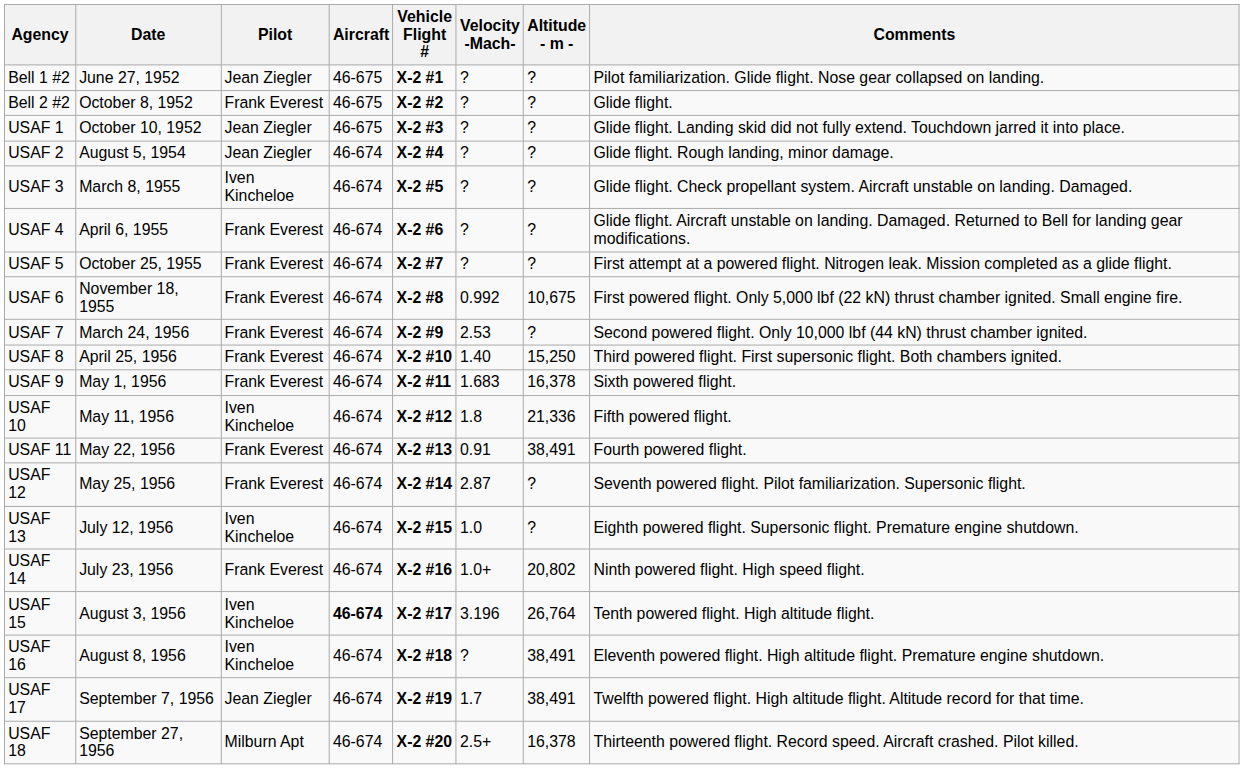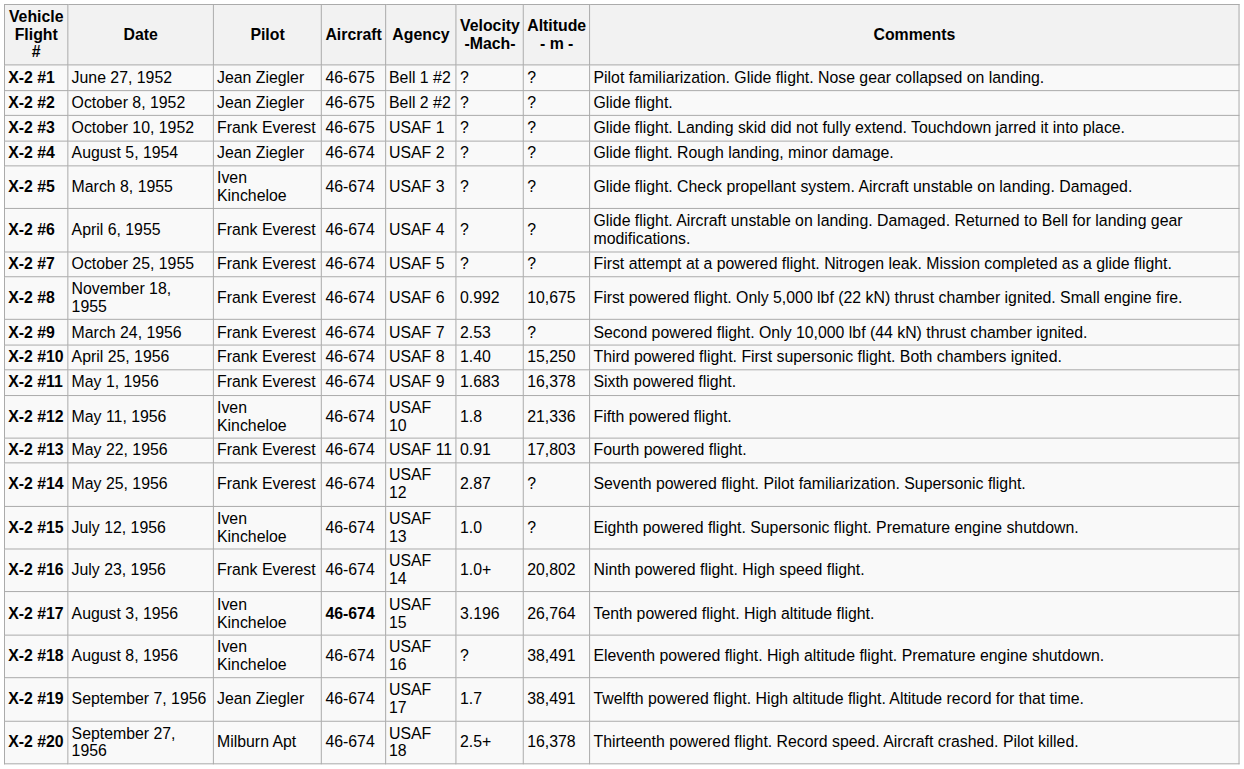 <table class="wikitable">
 <tr>
-<th>Agency</th>
+<th>Vehicle<br>Flight #</th>
 <th>Date</th>
 <th>Pilot</th>
 <th>Aircraft</th>
-<th>Vehicle<br>Flight #</th>
+<th>Agency</th>
 <th>Velocity<br>-Mach-</th>
 <th>Altitude<br>- m -</th>
 <th>Comments</th>
 </tr>
 <tr>
-<td>Bell 1 #2</td>
+<td><strong>X-2 #1</strong></td>
 <td>June 27, 1952</td>
 <td>Jean Ziegler</td>
 <td>46-675</td>
-<td><strong>X-2 #1</strong></td>
+<td>Bell 1 #2</td>
 <td>?</td>
 <td>?</td>
 <td>Pilot familiarization. Glide flight. Nose gear collapsed on landing.</td>
 </tr>
 <tr>
+<td><strong>X-2 #2</strong></td>
+<td>October 8, 1952</td>
+<td>Jean Ziegler</td>
+<td>46-675</td>
 <td>Bell 2 #2</td>
-<td>October 8, 1952</td>
-<td>Frank Everest</td>
-<td>46-675</td>
-<td><strong>X-2 #2</strong></td>
 <td>?</td>
 <td>?</td>
 <td>Glide flight.</td>
 </tr>
 <tr>
+<td><strong>X-2 #3</strong></td>
+<td>October 10, 1952</td>
+<td>Frank Everest</td>
+<td>46-675</td>
 <td>USAF 1</td>
-<td>October 10, 1952</td>
-<td>Jean Ziegler</td>
-<td>46-675</td>
-<td><strong>X-2 #3</strong></td>
 <td>?</td>
 <td>?</td>
 <td>Glide flight. Landing skid did not fully extend. Touchdown jarred it into place.</td>
 </tr>
 <tr>
-<td>USAF 2</td>
+<td><strong>X-2 #4</strong></td>
 <td>August 5, 1954</td>
 <td>Jean Ziegler</td>
 <td>46-674</td>
-<td><strong>X-2 #4</strong></td>
+<td>USAF 2</td>
 <td>?</td>
 <td>?</td>
 <td>Glide flight. Rough landing, minor damage.</td>
 </tr>
 <tr>
-<td>USAF 3</td>
+<td><strong>X-2 #5</strong></td>
 <td>March 8, 1955</td>
 <td>Iven Kincheloe</td>
 <td>46-674</td>
-<td><strong>X-2 #5</strong></td>
+<td>USAF 3</td>
 <td>?</td>
 <td>?</td>
 <td>Glide flight. Check propellant system. Aircraft unstable on landing. Damaged.</td>
 </tr>
 <tr>
-<td>USAF 4</td>
+<td><strong>X-2 #6</strong></td>
 <td>April 6, 1955</td>
 <td>Frank Everest</td>
 <td>46-674</td>
-<td><strong>X-2 #6</strong></td>
+<td>USAF 4</td>
 <td>?</td>
 <td>?</td>
 <td>Glide flight. Aircraft unstable on landing. Damaged. Returned to Bell for landing gear modifications.</td>
 </tr>
 <tr>
-<td>USAF 5</td>
+<td><strong>X-2 #7</strong></td>
 <td>October 25, 1955</td>
 <td>Frank Everest</td>
 <td>46-674</td>
-<td><strong>X-2 #7</strong></td>
+<td>USAF 5</td>
 <td>?</td>
 <td>?</td>
 <td>First attempt at a powered flight. Nitrogen leak. Mission completed as a glide flight.</td>
 </tr>
 <tr>
-<td>USAF 6</td>
+<td><strong>X-2 #8</strong></td>
 <td>November 18, 1955</td>
 <td>Frank Everest</td>
 <td>46-674</td>
-<td><strong>X-2 #8</strong></td>
+<td>USAF 6</td>
 <td>0.992</td>
 <td>10,675</td>
 <td>First powered flight. Only 5,000 lbf (22 kN) thrust chamber ignited. Small engine fire.</td>
 </tr>
 <tr>
-<td>USAF 7</td>
+<td><strong>X-2 #9</strong></td>
 <td>March 24, 1956</td>
 <td>Frank Everest</td>
 <td>46-674</td>
-<td><strong>X-2 #9</strong></td>
+<td>USAF 7</td>
 <td>2.53</td>
 <td>?</td>
 <td>Second powered flight. Only 10,000 lbf (44 kN) thrust chamber ignited.</td>
 </tr>
 <tr>
-<td>USAF 8</td>
+<td><strong>X-2 #10</strong></td>
 <td>April 25, 1956</td>
 <td>Frank Everest</td>
 <td>46-674</td>
-<td><strong>X-2 #10</strong></td>
+<td>USAF 8</td>
 <td>1.40</td>
 <td>15,250</td>
 <td>Third powered flight. First supersonic flight. Both chambers ignited.</td>
 </tr>
 <tr>
-<td>USAF 9</td>
+<td><strong>X-2 #11</strong></td>
 <td>May 1, 1956</td>
 <td>Frank Everest</td>
 <td>46-674</td>
-<td><strong>X-2 #11</strong></td>
+<td>USAF 9</td>
 <td>1.683</td>
 <td>16,378</td>
 <td>Sixth powered flight.</td>
 </tr>
 <tr>
-<td>USAF 10</td>
+<td><strong>X-2 #12</strong></td>
 <td>May 11, 1956</td>
 <td>Iven Kincheloe</td>
 <td>46-674</td>
-<td><strong>X-2 #12</strong></td>
+<td>USAF 10</td>
 <td>1.8</td>
 <td>21,336</td>
 <td>Fifth powered flight.</td>
 </tr>
 <tr>
-<td>USAF 11</td>
+<td><strong>X-2 #13</strong></td>
 <td>May 22, 1956</td>
 <td>Frank Everest</td>
 <td>46-674</td>
-<td><strong>X-2 #13</strong></td>
+<td>USAF 11</td>
 <td>0.91</td>
-<td>38,491</td>
+<td>17,803</td>
 <td>Fourth powered flight.</td>
 </tr>
 <tr>
-<td>USAF 12</td>
+<td><strong>X-2 #14</strong></td>
 <td>May 25, 1956</td>
 <td>Frank Everest</td>
 <td>46-674</td>
-<td><strong>X-2 #14</strong></td>
+<td>USAF 12</td>
 <td>2.87</td>
 <td>?</td>
 <td>Seventh powered flight. Pilot familiarization. Supersonic flight.</td>
 </tr>
 <tr>
-<td>USAF 13</td>
+<td><strong>X-2 #15</strong></td>
 <td>July 12, 1956</td>
 <td>Iven Kincheloe</td>
 <td>46-674</td>
-<td><strong>X-2 #15</strong></td>
+<td>USAF 13</td>
 <td>1.0</td>
 <td>?</td>
 <td>Eighth powered flight. Supersonic flight. Premature engine shutdown.</td>
 </tr>
 <tr>
-<td>USAF 14</td>
+<td><strong>X-2 #16</strong></td>
 <td>July 23, 1956</td>
 <td>Frank Everest</td>
 <td>46-674</td>
-<td><strong>X-2 #16</strong></td>
+<td>USAF 14</td>
 <td>1.0+</td>
 <td>20,802</td>
 <td>Ninth powered flight. High speed flight.</td>
 </tr>
 <tr>
-<td>USAF 15</td>
+<td><strong>X-2 #17</strong></td>
 <td>August 3, 1956</td>
 <td>Iven Kincheloe</td>
 <td><strong>46-674</strong></td>
-<td><strong>X-2 #17</strong></td>
+<td>USAF 15</td>
 <td>3.196</td>
 <td>26,764</td>
 <td>Tenth powered flight. High altitude flight.</td>
 </tr>
 <tr>
-<td>USAF 16</td>
+<td><strong>X-2 #18</strong></td>
 <td>August 8, 1956</td>
 <td>Iven Kincheloe</td>
 <td>46-674</td>
-<td><strong>X-2 #18</strong></td>
+<td>USAF 16</td>
 <td>?</td>
 <td>38,491</td>
 <td>Eleventh powered flight. High altitude flight. Premature engine shutdown.</td>
 </tr>
 <tr>
-<td>USAF 17</td>
+<td><strong>X-2 #19</strong></td>
 <td>September 7, 1956</td>
 <td>Jean Ziegler</td>
 <td>46-674</td>
-<td><strong>X-2 #19</strong></td>
+<td>USAF 17</td>
 <td>1.7</td>
 <td>38,491</td>
 <td>Twelfth powered flight. High altitude flight. Altitude record for that time.</td>
 </tr>
 <tr>
-<td>USAF 18</td>
+<td><strong>X-2 #20</strong></td>
 <td>September 27, 1956</td>
 <td>Milburn Apt</td>
 <td>46-674</td>
-<td><strong>X-2 #20</strong></td>
+<td>USAF 18</td>
 <td>2.5+</td>
 <td>16,378</td>
 <td>Thirteenth powered flight. Record speed. Aircraft crashed. Pilot killed.</td>
 </tr>
 </table>
